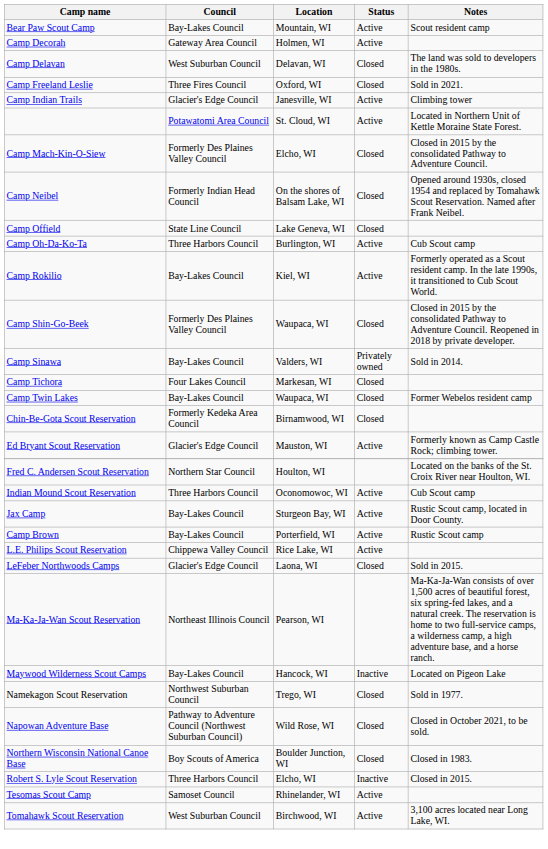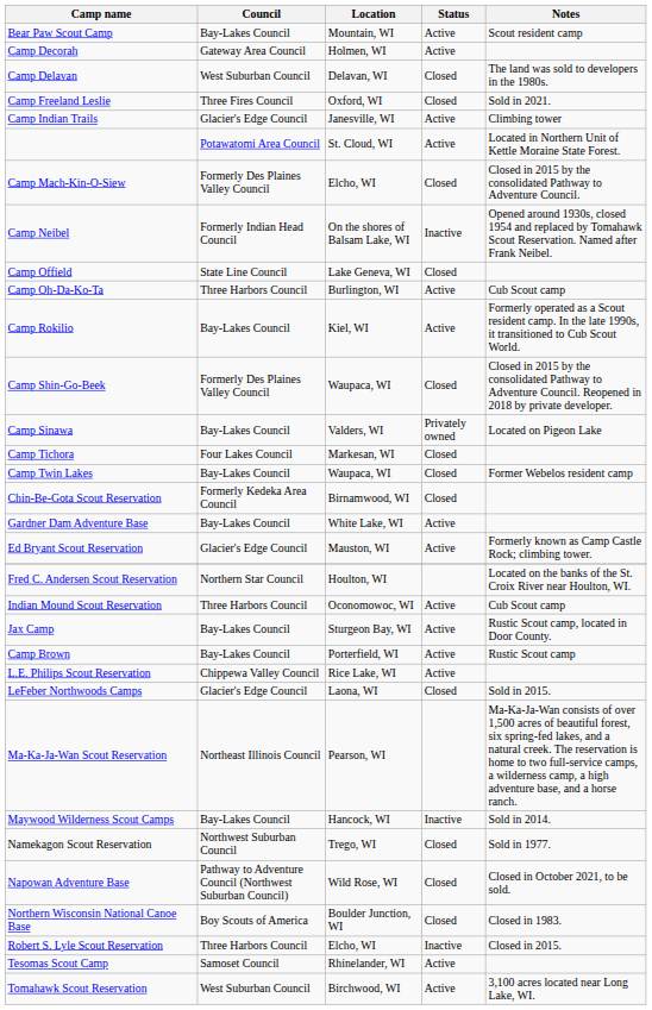 <table class="wikitable sortable" border="1" width="100%">
 <tr>
 <th scope="col" width="30%">Camp name</th>
 <th scope="col" width="20%">Council</th>
 <th scope="col" width="15%">Location</th>
 <th scope="col" width="10%">Status</th>
 <th scope="col" width="25%"  class="unsortable">Notes</th>
 </tr>
 <tr>
 <td><a href='#'>Bear Paw Scout Camp</a></td>
 <td>Bay-Lakes Council</td>
 <td>Mountain, WI</td>
 <td>Active</td>
 <td>Scout resident camp</td>
 </tr>
 <tr>
 <td><a href='#'>Camp Decorah</a></td>
 <td>Gateway Area Council</td>
 <td>Holmen, WI</td>
 <td>Active</td>
 <td></td>
 </tr>
 <tr>
 <td><a href='#'>Camp Delavan</a></td>
 <td>West Suburban Council</td>
 <td>Delavan, WI</td>
 <td>Closed</td>
 <td>The land was sold to developers in the 1980s.</td>
 </tr>
 <tr>
 <td><a href='#'>Camp Freeland Leslie</a></td>
 <td>Three Fires Council</td>
 <td>Oxford, WI</td>
 <td>Closed</td>
 <td>Sold in 2021.</td>
 </tr>
 <tr>
 <td><a href='#'>Camp Indian Trails</a></td>
 <td>Glacier's Edge Council</td>
 <td>Janesville, WI</td>
 <td>Active</td>
 <td>Climbing tower</td>
 </tr>
 <tr>
 <td></td>
 <td><a href='#'>Potawatomi Area Council</a></td>
 <td>St. Cloud, WI</td>
 <td>Active</td>
 <td>Located in Northern Unit of Kettle Moraine State Forest.</td>
 </tr>
 <tr>
 <td><a href='#'>Camp Mach-Kin-O-Siew</a></td>
 <td>Formerly Des Plaines Valley Council</td>
 <td>Elcho, WI</td>
 <td>Closed</td>
 <td>Closed in 2015 by the consolidated Pathway to Adventure Council.</td>
 </tr>
 <tr>
 <td><a href='#'>Camp Neibel</a></td>
 <td>Formerly Indian Head Council</td>
 <td>On the shores of Balsam Lake, WI</td>
-<td>Closed</td>
+<td>Inactive</td>
 <td>Opened around 1930s, closed 1954 and replaced by Tomahawk Scout Reservation. Named after Frank Neibel.</td>
 </tr>
 <tr>
 <td><a href='#'>Camp Offield</a></td>
 <td>State Line Council</td>
 <td>Lake Geneva, WI</td>
 <td>Closed</td>
 <td></td>
 </tr>
 <tr>
 <td><a href='#'>Camp Oh-Da-Ko-Ta</a></td>
 <td>Three Harbors Council</td>
 <td>Burlington, WI</td>
 <td>Active</td>
 <td>Cub Scout camp</td>
 </tr>
 <tr>
 <td><a href='#'>Camp Rokilio</a></td>
 <td>Bay-Lakes Council</td>
 <td>Kiel, WI</td>
 <td>Active</td>
 <td>Formerly operated as a Scout resident camp. In the late 1990s, it transitioned to Cub Scout World.</td>
 </tr>
 <tr>
 <td><a href='#'>Camp Shin-Go-Beek</a></td>
 <td>Formerly Des Plaines Valley Council</td>
 <td>Waupaca, WI</td>
 <td>Closed</td>
 <td>Closed in 2015 by the consolidated Pathway to Adventure Council. Reopened in 2018 by private developer.</td>
 </tr>
 <tr>
 <td><a href='#'>Camp Sinawa</a></td>
 <td>Bay-Lakes Council</td>
 <td>Valders, WI</td>
 <td>Privately owned</td>
-<td>Sold in 2014.</td>
+<td>Located on Pigeon Lake</td>
 </tr>
 <tr>
 <td><a href='#'>Camp Tichora</a></td>
 <td>Four Lakes Council</td>
 <td>Markesan, WI</td>
 <td>Closed</td>
 <td></td>
 </tr>
 <tr>
 <td><a href='#'>Camp Twin Lakes</a></td>
 <td>Bay-Lakes Council</td>
 <td>Waupaca, WI</td>
 <td>Closed</td>
 <td>Former Webelos resident camp</td>
 </tr>
 <tr>
 <td><a href='#'>Chin-Be-Gota Scout Reservation</a></td>
 <td>Formerly Kedeka Area Council</td>
 <td>Birnamwood, WI</td>
 <td>Closed</td>
+<td></td>
+</tr>
+<tr>
+<td><a href='#'>Gardner Dam Adventure Base</a></td>
+<td>Bay-Lakes Council</td>
+<td>White Lake, WI</td>
+<td>Active</td>
 <td></td>
 </tr>
 <tr>
 <td><a href='#'>Ed Bryant Scout Reservation</a></td>
 <td>Glacier's Edge Council</td>
 <td>Mauston, WI</td>
 <td>Active</td>
 <td>Formerly known as Camp Castle Rock; climbing tower.</td>
 </tr>
 <tr>
 </tr>
 <tr>
 <td><a href='#'>Fred C. Andersen Scout Reservation</a></td>
 <td>Northern Star Council</td>
 <td>Houlton, WI</td>
 <td></td>
 <td>Located on the banks of the St. Croix River near Houlton, WI.</td>
 </tr>
 <tr>
 <td><a href='#'>Indian Mound Scout Reservation</a></td>
 <td>Three Harbors Council</td>
 <td>Oconomowoc, WI</td>
 <td>Active</td>
 <td>Cub Scout camp</td>
 </tr>
 <tr>
 <td><a href='#'>Jax Camp</a></td>
 <td>Bay-Lakes Council</td>
 <td>Sturgeon Bay, WI</td>
 <td>Active</td>
 <td>Rustic Scout camp, located in Door County.</td>
 </tr>
 <tr>
 <td><a href='#'>Camp Brown</a></td>
 <td>Bay-Lakes Council</td>
 <td>Porterfield, WI</td>
 <td>Active</td>
 <td>Rustic Scout camp</td>
 </tr>
 <tr>
 <td><a href='#'>L.E. Philips Scout Reservation</a></td>
 <td>Chippewa Valley Council</td>
 <td>Rice Lake, WI</td>
 <td>Active</td>
 <td></td>
 </tr>
 <tr>
 <td><a href='#'>LeFeber Northwoods Camps</a></td>
 <td>Glacier's Edge Council</td>
 <td>Laona, WI</td>
 <td>Closed</td>
 <td>Sold in 2015.</td>
 </tr>
 <tr>
 <td><a href='#'>Ma-Ka-Ja-Wan Scout Reservation</a></td>
 <td>Northeast Illinois Council</td>
 <td>Pearson, WI</td>
 <td></td>
 <td>Ma-Ka-Ja-Wan consists of over 1,500 acres of beautiful forest, six spring-fed lakes, and a natural creek. The reservation is home to two full-service camps, a wilderness camp, a high adventure base, and a horse ranch.</td>
 </tr>
 <tr>
 <td><a href='#'>Maywood Wilderness Scout Camps</a></td>
 <td>Bay-Lakes Council</td>
 <td>Hancock, WI</td>
 <td>Inactive</td>
-<td>Located on Pigeon Lake</td>
+<td>Sold in 2014.</td>
 </tr>
 <tr>
 <td>Namekagon Scout Reservation</td>
 <td>Northwest Suburban Council</td>
 <td>Trego, WI</td>
 <td>Closed</td>
 <td>Sold in 1977.</td>
 </tr>
 <tr>
 <td><a href='#'>Napowan Adventure Base</a></td>
 <td>Pathway to Adventure Council (Northwest Suburban Council)</td>
 <td>Wild Rose, WI</td>
 <td>Closed</td>
 <td>Closed in October 2021, to be sold.</td>
 </tr>
 <tr>
 <td><a href='#'>Northern Wisconsin National Canoe Base</a></td>
 <td>Boy Scouts of America</td>
 <td>Boulder Junction, WI</td>
 <td>Closed</td>
 <td>Closed in 1983.</td>
 </tr>
 <tr>
 <td><a href='#'>Robert S. Lyle Scout Reservation</a></td>
 <td>Three Harbors Council</td>
 <td>Elcho, WI</td>
 <td>Inactive</td>
 <td>Closed in 2015.</td>
 </tr>
 <tr>
 <td><a href='#'>Tesomas Scout Camp</a></td>
 <td>Samoset Council</td>
 <td>Rhinelander, WI</td>
 <td>Active</td>
 <td></td>
 </tr>
 <tr>
 <td><a href='#'>Tomahawk Scout Reservation</a></td>
 <td>West Suburban Council</td>
 <td>Birchwood, WI</td>
 <td>Active</td>
 <td>3,100 acres located near Long Lake, WI.</td>
 </tr>
 </table>
